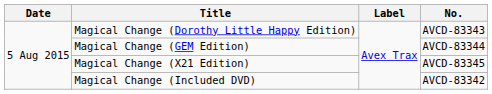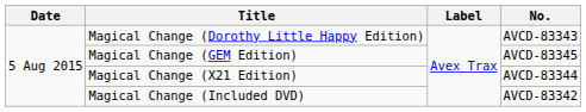 <table class="wikitable">
 <tr>
 <th>Date</th>
 <th>Title</th>
 <th>Label</th>
 <th>No.</th>
 </tr>
 <tr>
 <td rowspan="4">5 Aug 2015</td>
 <td>Magical Change (<a href='#'>Dorothy Little Happy</a> Edition)</td>
 <td rowspan="4"><a href='#'>Avex Trax</a></td>
 <td>AVCD-83343</td>
 </tr>
 <tr>
 <td>Magical Change (<a href='#'>GEM</a> Edition)</td>
-<td>AVCD-83344</td>
+<td>AVCD-83345</td>
 </tr>
 <tr>
 <td>Magical Change (X21 Edition)</td>
-<td>AVCD-83345</td>
+<td>AVCD-83344</td>
 </tr>
 <tr>
 <td>Magical Change (Included DVD)</td>
 <td>AVCD-83342</td>
 </tr>
 </table>
